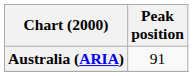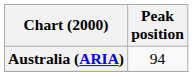 <table class="wikitable sortable plainrowheaders">
 <tr>
 <th>Chart (2000)</th>
 <th>Peak<br>position</th>
 </tr>
 <tr>
 <th scope="row">Australia (<a href='#'>ARIA</a>)</th>
-<td align="center">91</td>
+<td align="center">94</td>
 </tr>
 <tr>
 </tr>
 <tr>
 </tr>
 <tr>
 </tr>
 <tr>
 </tr>
 <tr>
 </tr>
 <tr>
 </tr>
 </table>
